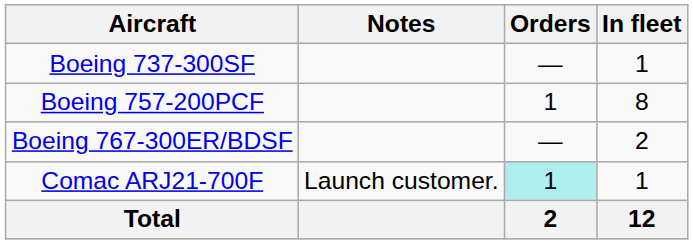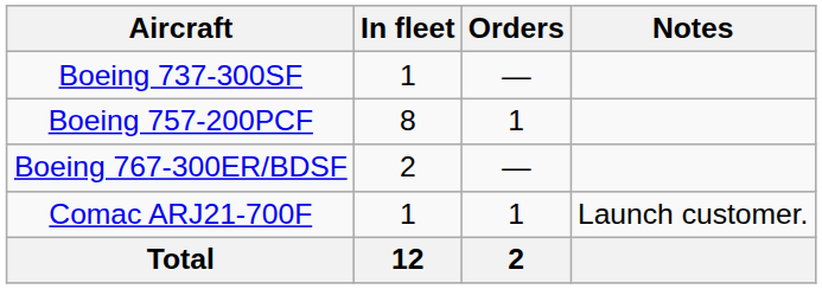 <table class="wikitable" style="margin-left:auto; margin-right:auto; text-align:center;">
 <tr>
 <th>Aircraft</th>
+<th>In fleet</th>
+<th>Orders</th>
 <th>Notes</th>
-<th>Orders</th>
-<th>In fleet</th>
 </tr>
 <tr>
 <td><a href='#'>Boeing 737-300SF</a></td>
+<td>1</td>
+<td>—</td>
 <td></td>
-<td>—</td>
-<td>1</td>
 </tr>
 <tr>
 <td><a href='#'>Boeing 757-200PCF</a></td>
+<td>8</td>
+<td>1</td>
 <td></td>
-<td>1</td>
-<td>8</td>
 </tr>
 <tr>
 <td><a href='#'>Boeing 767-300ER/BDSF</a></td>
+<td>2</td>
+<td>—</td>
 <td></td>
-<td>—</td>
-<td>2</td>
 </tr>
 <tr>
 <td><a href='#'>Comac ARJ21-700F</a></td>
+<td>1</td>
+<td>1</td>
 <td>Launch customer.</td>
-<td style="background: paleturquoise;">1</td>
-<td>1</td>
 </tr>
 <tr>
 <th>Total</th>
+<th>12</th>
+<th>2</th>
 <th></th>
-<th>2</th>
-<th>12</th>
 </tr>
 </table>
